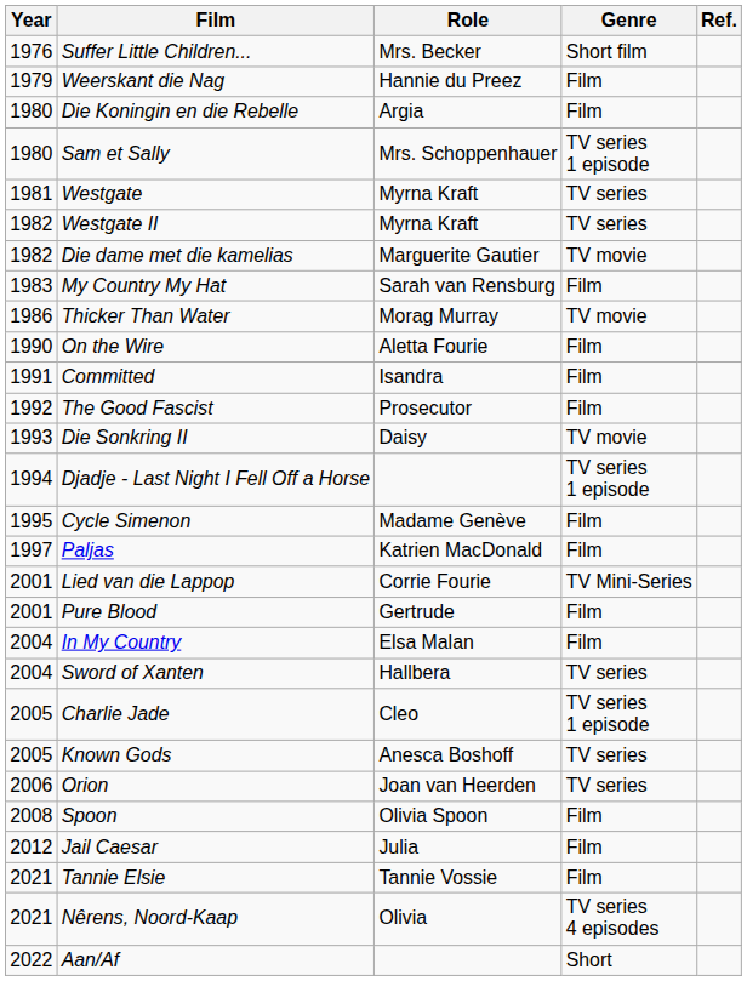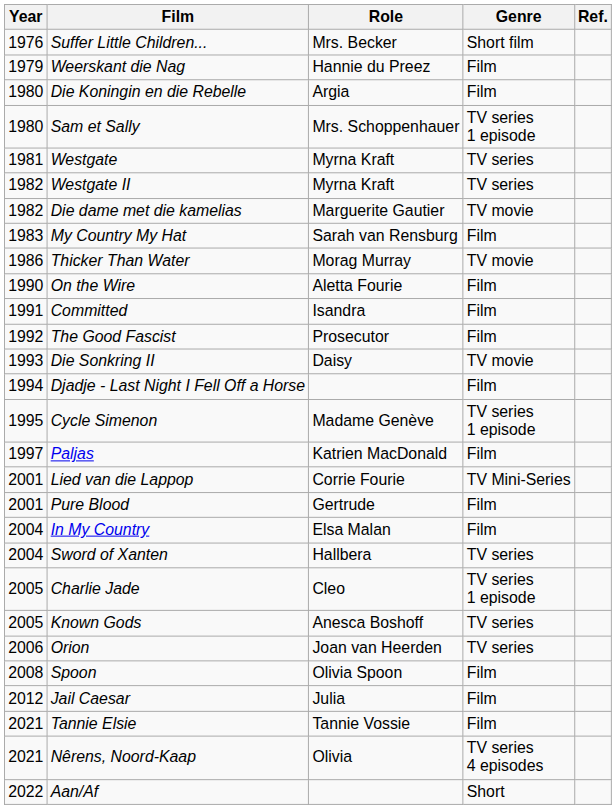 <table class="wikitable">
 <tr>
 <th>Year</th>
 <th>Film</th>
 <th>Role</th>
 <th>Genre</th>
 <th>Ref.</th>
 </tr>
 <tr>
 <td>1976</td>
 <td><em>Suffer Little Children...</em></td>
 <td>Mrs. Becker</td>
 <td>Short film</td>
 <td></td>
 </tr>
 <tr>
 <td>1979</td>
 <td><em>Weerskant die Nag</em></td>
 <td>Hannie du Preez</td>
 <td>Film</td>
 <td></td>
 </tr>
 <tr>
 <td>1980</td>
 <td><em>Die Koningin en die Rebelle</em></td>
 <td>Argia</td>
 <td>Film</td>
 <td></td>
 </tr>
 <tr>
 <td>1980</td>
 <td><em>Sam et Sally</em></td>
 <td>Mrs. Schoppenhauer</td>
 <td>TV series<br>1 episode</td>
 <td></td>
 </tr>
 <tr>
 <td>1981</td>
 <td><em>Westgate</em></td>
 <td>Myrna Kraft</td>
 <td>TV series</td>
 <td></td>
 </tr>
 <tr>
 <td>1982</td>
 <td><em>Westgate II</em></td>
 <td>Myrna Kraft</td>
 <td>TV series</td>
 <td></td>
 </tr>
 <tr>
 <td>1982</td>
 <td><em>Die dame met die kamelias</em></td>
 <td>Marguerite Gautier</td>
 <td>TV movie</td>
 <td></td>
 </tr>
 <tr>
 <td>1983</td>
 <td><em>My Country My Hat</em></td>
 <td>Sarah van Rensburg</td>
 <td>Film</td>
 <td></td>
 </tr>
 <tr>
 <td>1986</td>
 <td><em>Thicker Than Water</em></td>
 <td>Morag Murray</td>
 <td>TV movie</td>
 <td></td>
 </tr>
 <tr>
 <td>1990</td>
 <td><em>On the Wire</em></td>
 <td>Aletta Fourie</td>
 <td>Film</td>
 <td></td>
 </tr>
 <tr>
 <td>1991</td>
 <td><em>Committed</em></td>
 <td>Isandra</td>
 <td>Film</td>
 <td></td>
 </tr>
 <tr>
 <td>1992</td>
 <td><em>The Good Fascist</em></td>
 <td>Prosecutor</td>
 <td>Film</td>
 <td></td>
 </tr>
 <tr>
 <td>1993</td>
 <td><em>Die Sonkring II</em></td>
 <td>Daisy</td>
 <td>TV movie</td>
 <td></td>
 </tr>
 <tr>
 <td>1994</td>
 <td><em>Djadje - Last Night I Fell Off a Horse</em></td>
 <td></td>
-<td>TV series<br>1 episode</td>
+<td>Film</td>
 <td></td>
 </tr>
 <tr>
 <td>1995</td>
 <td><em>Cycle Simenon</em></td>
 <td>Madame Genève</td>
-<td>Film</td>
+<td>TV series<br>1 episode</td>
 <td></td>
 </tr>
 <tr>
 <td>1997</td>
 <td><em><a href='#'>Paljas</a></em></td>
 <td>Katrien MacDonald</td>
 <td>Film</td>
 <td></td>
 </tr>
 <tr>
 <td>2001</td>
 <td><em>Lied van die Lappop</em></td>
 <td>Corrie Fourie</td>
 <td>TV Mini-Series</td>
 <td></td>
 </tr>
 <tr>
 <td>2001</td>
 <td><em>Pure Blood</em></td>
 <td>Gertrude</td>
 <td>Film</td>
 <td></td>
 </tr>
 <tr>
 <td>2004</td>
 <td><em><a href='#'>In My Country</a></em></td>
 <td>Elsa Malan</td>
 <td>Film</td>
 <td></td>
 </tr>
 <tr>
 <td>2004</td>
 <td><em>Sword of Xanten</em></td>
 <td>Hallbera</td>
 <td>TV series</td>
 <td></td>
 </tr>
 <tr>
 <td>2005</td>
 <td><em>Charlie Jade</em></td>
 <td>Cleo</td>
 <td>TV series<br>1 episode</td>
 <td></td>
 </tr>
 <tr>
 <td>2005</td>
 <td><em>Known Gods</em></td>
 <td>Anesca Boshoff</td>
 <td>TV series</td>
 <td></td>
 </tr>
 <tr>
 <td>2006</td>
 <td><em>Orion</em></td>
 <td>Joan van Heerden</td>
 <td>TV series</td>
 <td></td>
 </tr>
 <tr>
 <td>2008</td>
 <td><em>Spoon</em></td>
 <td>Olivia Spoon</td>
 <td>Film</td>
 <td></td>
 </tr>
 <tr>
 <td>2012</td>
 <td><em>Jail Caesar</em></td>
 <td>Julia</td>
 <td>Film</td>
 <td></td>
 </tr>
 <tr>
 <td>2021</td>
 <td><em>Tannie Elsie</em></td>
 <td>Tannie Vossie</td>
 <td>Film</td>
 <td></td>
 </tr>
 <tr>
 <td>2021</td>
 <td><em>Nêrens, Noord-Kaap</em></td>
 <td>Olivia</td>
 <td>TV series<br>4 episodes</td>
 <td></td>
 </tr>
 <tr>
 <td>2022</td>
 <td><em>Aan/Af</em></td>
 <td></td>
 <td>Short</td>
 <td></td>
 </tr>
 </table>
